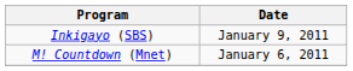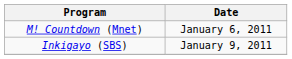 <table class="wikitable" style="text-align:center;">
 <tr>
 <th style="width:200px;">Program</th>
 <th style="width:150px;">Date</th>
 </tr>
 <tr>
+<td><em><a href='#'>M! Countdown</a></em> (<a href='#'>Mnet</a>)</td>
+<td>January 6, 2011</td>
+</tr>
+<tr>
 <td><em><a href='#'>Inkigayo</a></em> (<a href='#'>SBS</a>)</td>
 <td>January 9, 2011</td>
 </tr>
 <tr>
-<td><em><a href='#'>M! Countdown</a></em> (<a href='#'>Mnet</a>)</td>
-<td>January 6, 2011</td>
-</tr>
-<tr>
 </tr>
 </table>
